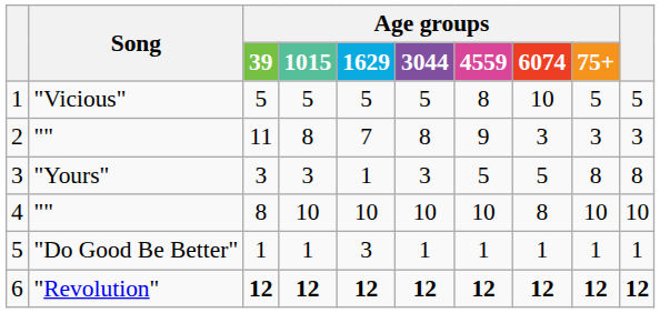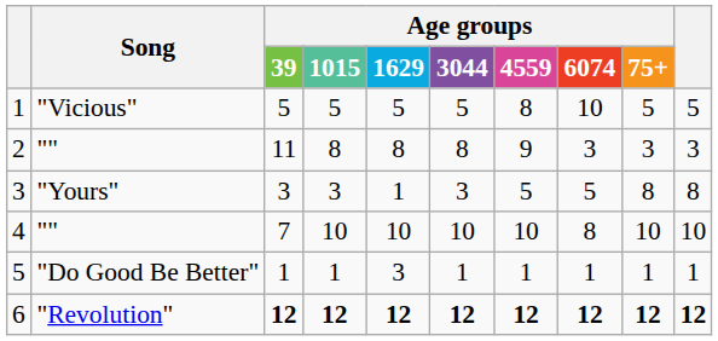 <table class="wikitable" style="margin: 1em auto 1em auto; text-align:center;">
 <tr>
 <th rowspan="2"></th>
 <th rowspan="2">Song</th>
 <th colspan="7">Age groups</th>
 <th rowspan="2"></th>
 </tr>
 <tr>
 <th style="background:#76C043;color:white;">39</th>
 <th style="background:#55BF9A;color:white;">1015</th>
 <th style="background:#09AAE0;color:white;">1629</th>
 <th style="background:#804F9F;color:white;">3044</th>
 <th style="background:#D94599;color:white;">4559</th>
 <th style="background:#ED3E23;color:white;">6074</th>
 <th style="background:#F6931D;color:white;">75+</th>
 </tr>
 <tr>
 <td>1</td>
 <td align="left">"Vicious"</td>
 <td>5</td>
 <td>5</td>
 <td>5</td>
 <td>5</td>
 <td>8</td>
 <td>10</td>
 <td>5</td>
 <td>5</td>
 </tr>
 <tr>
 <td>2</td>
 <td align="left">""</td>
 <td>11</td>
 <td>8</td>
-<td>7</td>
+<td>8</td>
 <td>8</td>
 <td>9</td>
 <td>3</td>
 <td>3</td>
 <td>3</td>
 </tr>
 <tr>
 <td>3</td>
 <td align="left">"Yours"</td>
 <td>3</td>
 <td>3</td>
 <td>1</td>
 <td>3</td>
 <td>5</td>
 <td>5</td>
 <td>8</td>
 <td>8</td>
 </tr>
 <tr>
 <td>4</td>
 <td align="left">""</td>
-<td>8</td>
+<td>7</td>
 <td>10</td>
 <td>10</td>
 <td>10</td>
 <td>10</td>
 <td>8</td>
 <td>10</td>
 <td>10</td>
 </tr>
 <tr>
 <td>5</td>
 <td align="left">"Do Good Be Better"</td>
 <td>1</td>
 <td>1</td>
 <td>3</td>
 <td>1</td>
 <td>1</td>
 <td>1</td>
 <td>1</td>
 <td>1</td>
 </tr>
 <tr>
 <td>6</td>
 <td align="left">"<a href='#'>Revolution</a>"</td>
 <td><strong>12</strong></td>
 <td><strong>12</strong></td>
 <td><strong>12</strong></td>
 <td><strong>12</strong></td>
 <td><strong>12</strong></td>
 <td><strong>12</strong></td>
 <td><strong>12</strong></td>
 <td><strong>12</strong></td>
 </tr>
 </table>
